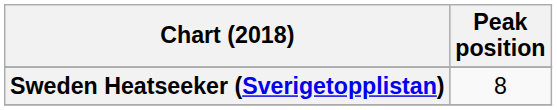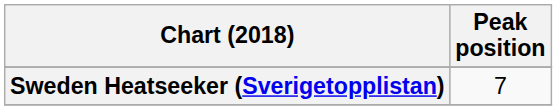 <table class="wikitable sortable plainrowheaders" style="text-align:center">
 <tr>
 <th>Chart (2018)</th>
 <th>Peak<br>position</th>
 </tr>
 <tr>
 </tr>
 <tr>
 <th scope="row">Sweden Heatseeker (<a href='#'>Sverigetopplistan</a>)</th>
-<td>8</td>
+<td>7</td>
 </tr>
 <tr>
 </tr>
 </table>
